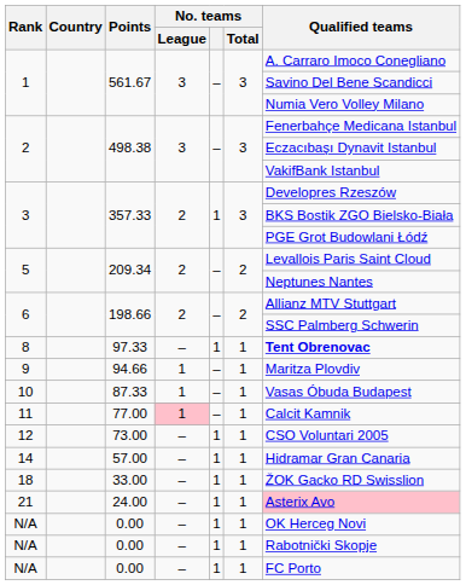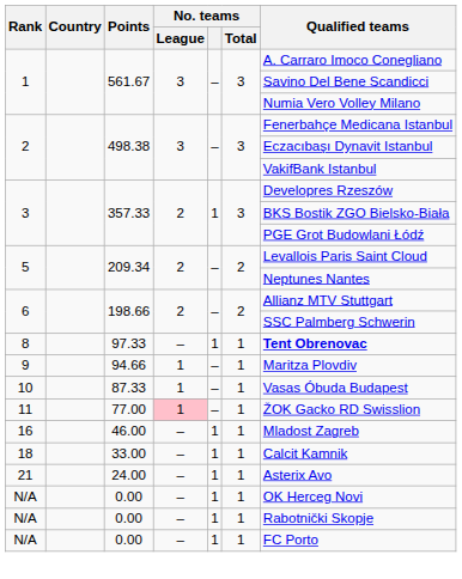 <table class="wikitable" style="text-align:left">
 <tr>
 <th rowspan=2>Rank</th>
 <th rowspan=2>Country</th>
 <th rowspan=2>Points</th>
 <th colspan=3>No. teams</th>
 <th rowspan=2>Qualified teams</th>
 </tr>
 <tr>
 <th>League</th>
 <th></th>
 <th>Total</th>
 </tr>
 <tr>
 <td rowspan="3" style="text-align:center">1</td>
 <td rowspan="3"></td>
 <td rowspan="3" style="text-align:center">561.67</td>
 <td rowspan="3" style="text-align:center">3</td>
 <td rowspan="3" style="text-align:center">–</td>
 <td style="text-align:center" rowspan="3">3</td>
 <td><a href='#'>A. Carraro Imoco Conegliano</a></td>
 </tr>
 <tr>
 <td><a href='#'>Savino Del Bene Scandicci</a></td>
 </tr>
 <tr>
 <td><a href='#'>Numia Vero Volley Milano</a></td>
 </tr>
 <tr>
 <td rowspan="3" style="text-align:center">2</td>
 <td rowspan="3"></td>
 <td rowspan="3" style="text-align:center">498.38</td>
 <td rowspan="3" style="text-align:center">3</td>
 <td rowspan="3" style="text-align:center">–</td>
 <td style="text-align:center" rowspan="3">3</td>
 <td><a href='#'>Fenerbahçe Medicana Istanbul</a></td>
 </tr>
 <tr>
 <td><a href='#'>Eczacıbaşı Dynavit Istanbul</a></td>
 </tr>
 <tr>
 <td><a href='#'>VakifBank Istanbul</a></td>
 </tr>
 <tr>
 <td rowspan="3" style="text-align:center">3</td>
 <td rowspan="3"></td>
 <td rowspan="3" style="text-align:center">357.33</td>
 <td rowspan="3" style="text-align:center">2</td>
 <td rowspan="3" style="text-align:center">1</td>
 <td style="text-align:center" rowspan="3">3</td>
 <td><a href='#'>Developres Rzeszów</a></td>
 </tr>
 <tr>
 <td><a href='#'>BKS Bostik ZGO Bielsko-Biała</a></td>
 </tr>
 <tr>
 <td><a href='#'>PGE Grot Budowlani Łódź</a></td>
 </tr>
 <tr>
 <td rowspan="2" style="text-align:center">5</td>
 <td rowspan="2"></td>
 <td rowspan="2" style="text-align:center">209.34</td>
 <td rowspan="2" style="text-align:center">2</td>
 <td rowspan="2" style="text-align:center">–</td>
 <td style="text-align:center" rowspan="2">2</td>
 <td><a href='#'>Levallois Paris Saint Cloud</a></td>
 </tr>
 <tr>
 <td><a href='#'>Neptunes Nantes</a></td>
 </tr>
 <tr>
 <td rowspan="2" style="text-align:center">6</td>
 <td rowspan="2"></td>
 <td rowspan="2" style="text-align:center">198.66</td>
 <td rowspan="2" style="text-align:center">2</td>
 <td rowspan="2" style="text-align:center">–</td>
 <td style="text-align:center" rowspan="2">2</td>
 <td><a href='#'>Allianz MTV Stuttgart</a></td>
 </tr>
 <tr>
 <td><a href='#'>SSC Palmberg Schwerin</a></td>
 </tr>
 <tr>
 <td rowspan="1" style="text-align:center">8</td>
 <td rowspan="1"></td>
 <td rowspan="1" style="text-align:center">97.33</td>
 <td rowspan="1" style="text-align:center">–</td>
 <td rowspan="1" style="text-align:center">1</td>
 <td style="text-align:center" rowspan="1">1</td>
 <td><strong><a href='#'>Tent Obrenovac</a></strong></td>
 </tr>
 <tr>
 <td rowspan="1" style="text-align:center">9</td>
 <td rowspan="1"></td>
 <td rowspan="1" style="text-align:center">94.66</td>
 <td rowspan="1" style="text-align:center">1</td>
 <td rowspan="1" style="text-align:center">–</td>
 <td style="text-align:center" rowspan="1">1</td>
 <td><a href='#'>Maritza Plovdiv</a></td>
 </tr>
 <tr>
 <td rowspan="1" style="text-align:center">10</td>
 <td rowspan="1"></td>
 <td rowspan="1" style="text-align:center">87.33</td>
 <td rowspan="1" style="text-align:center">1</td>
 <td rowspan="1" style="text-align:center">–</td>
 <td style="text-align:center" rowspan="1">1</td>
 <td><a href='#'>Vasas Óbuda Budapest</a></td>
 </tr>
 <tr>
 <td rowspan="1" style="text-align:center">11</td>
 <td rowspan="1"></td>
 <td rowspan="1" style="text-align:center">77.00</td>
 <td rowspan="1" style="background: pink; text-align:center">1</td>
 <td rowspan="1" style="text-align:center">–</td>
 <td style="text-align:center" rowspan="1">1</td>
-<td><a href='#'>Calcit Kamnik</a></td>
+<td><a href='#'>ŽOK Gacko RD Swisslion</a></td>
 </tr>
 <tr>
-<td rowspan="1" style="text-align:center">12</td>
+<td rowspan="1" style="text-align:center">16</td>
 <td rowspan="1"></td>
-<td rowspan="1" style="text-align:center">73.00</td>
+<td rowspan="1" style="text-align:center">46.00</td>
 <td rowspan="1" style="text-align:center">–</td>
 <td rowspan="1" style="text-align:center">1</td>
 <td style="text-align:center" rowspan="1">1</td>
-<td><a href='#'>CSO Voluntari 2005</a></td>
-</tr>
-<tr>
-<td rowspan="1" style="text-align:center">14</td>
-<td rowspan="1"></td>
-<td rowspan="1" style="text-align:center">57.00</td>
-<td rowspan="1" style="text-align:center">–</td>
-<td rowspan="1" style="text-align:center">1</td>
-<td style="text-align:center" rowspan="1">1</td>
-<td><a href='#'>Hidramar Gran Canaria</a></td>
+<td><a href='#'>Mladost Zagreb</a></td>
 </tr>
 <tr>
 <td rowspan="1" style="text-align:center">18</td>
 <td rowspan="1"></td>
 <td rowspan="1" style="text-align:center">33.00</td>
 <td rowspan="1" style="text-align:center">–</td>
 <td rowspan="1" style="text-align:center">1</td>
 <td style="text-align:center" rowspan="1">1</td>
-<td><a href='#'>ŽOK Gacko RD Swisslion</a></td>
+<td><a href='#'>Calcit Kamnik</a></td>
 </tr>
 <tr>
 <td rowspan="1" style="text-align:center">21</td>
 <td rowspan="1"></td>
 <td rowspan="1" style="text-align:center">24.00</td>
 <td rowspan="1" style="text-align:center">–</td>
 <td rowspan="1" style="text-align:center">1</td>
 <td style="text-align:center" rowspan="1">1</td>
-<td style="background: pink;"><a href='#'>Asterix Avo</a></td>
+<td><a href='#'>Asterix Avo</a></td>
 </tr>
 <tr>
 <td rowspan="1" style="text-align:center">N/A</td>
 <td rowspan="1"></td>
 <td rowspan="1" style="text-align:center">0.00</td>
 <td rowspan="1" style="text-align:center">–</td>
 <td rowspan="1" style="text-align:center">1</td>
 <td style="text-align:center" rowspan="1">1</td>
 <td><a href='#'>OK Herceg Novi</a></td>
 </tr>
 <tr>
 <td rowspan="1" style="text-align:center">N/A</td>
 <td rowspan="1"></td>
 <td rowspan="1" style="text-align:center">0.00</td>
 <td rowspan="1" style="text-align:center">–</td>
 <td rowspan="1" style="text-align:center">1</td>
 <td style="text-align:center" rowspan="1">1</td>
 <td><a href='#'>Rabotnički Skopje</a></td>
 </tr>
 <tr>
 <td rowspan="1" style="text-align:center">N/A</td>
 <td rowspan="1"></td>
 <td rowspan="1" style="text-align:center">0.00</td>
 <td rowspan="1" style="text-align:center">–</td>
 <td rowspan="1" style="text-align:center">1</td>
 <td style="text-align:center" rowspan="1">1</td>
 <td><a href='#'>FC Porto</a></td>
 </tr>
 </table>
